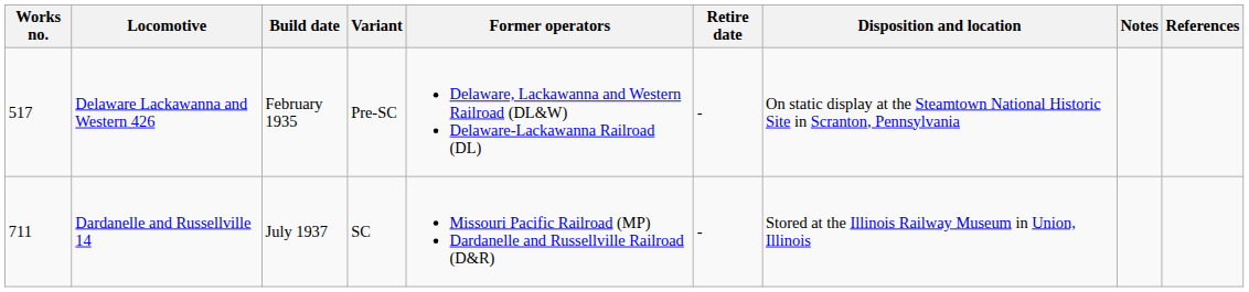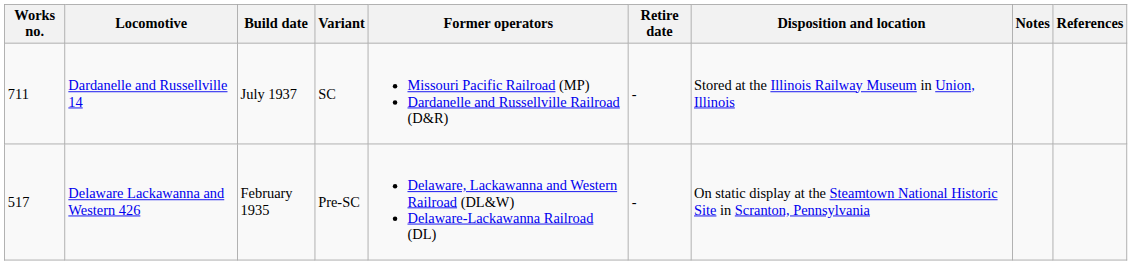 <table class="wikitable">
 <tr>
 <th>Works no.</th>
 <th>Locomotive</th>
 <th>Build date</th>
 <th>Variant</th>
 <th>Former operators</th>
 <th>Retire date</th>
 <th>Disposition and location</th>
 <th>Notes</th>
 <th>References</th>
 </tr>
 <tr>
+<td>711</td>
+<td><a href='#'>Dardanelle and Russellville 14</a></td>
+<td>July 1937</td>
+<td>SC</td>
+<td><br><ul><li><a href='#'>Missouri Pacific Railroad</a> (MP)</li><li><a href='#'>Dardanelle and Russellville Railroad</a> (D&R)</li></ul></td>
+<td>-</td>
+<td>Stored at the <a href='#'>Illinois Railway Museum</a> in <a href='#'>Union, Illinois</a></td>
+<td></td>
+<td></td>
+</tr>
+<tr>
 <td>517</td>
 <td><a href='#'>Delaware Lackawanna and Western 426</a></td>
 <td>February 1935</td>
 <td>Pre-SC</td>
 <td><br><ul><li><a href='#'>Delaware, Lackawanna and Western Railroad</a> (DL&W)</li><li><a href='#'>Delaware-Lackawanna Railroad</a> (DL)</li></ul></td>
 <td>-</td>
 <td>On static display at the <a href='#'>Steamtown National Historic Site</a> in <a href='#'>Scranton, Pennsylvania</a></td>
 <td></td>
 <td></td>
 </tr>
-<tr>
-<td>711</td>
-<td><a href='#'>Dardanelle and Russellville 14</a></td>
-<td>July 1937</td>
-<td>SC</td>
-<td><br><ul><li><a href='#'>Missouri Pacific Railroad</a> (MP)</li><li><a href='#'>Dardanelle and Russellville Railroad</a> (D&R)</li></ul></td>
-<td>-</td>
-<td>Stored at the <a href='#'>Illinois Railway Museum</a> in <a href='#'>Union, Illinois</a></td>
-<td></td>
-<td></td>
-</tr>
 </table>
